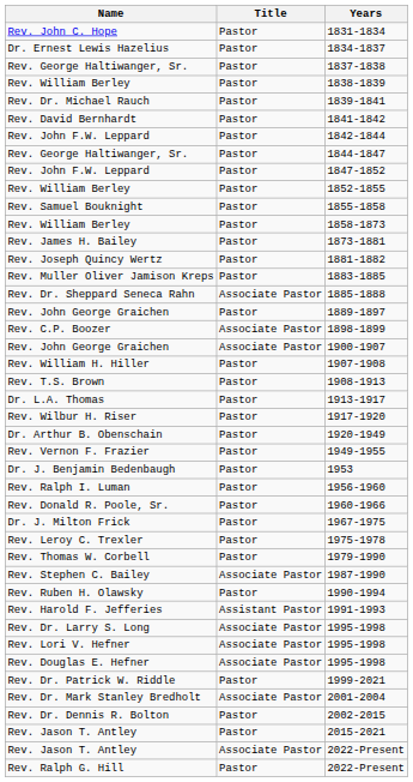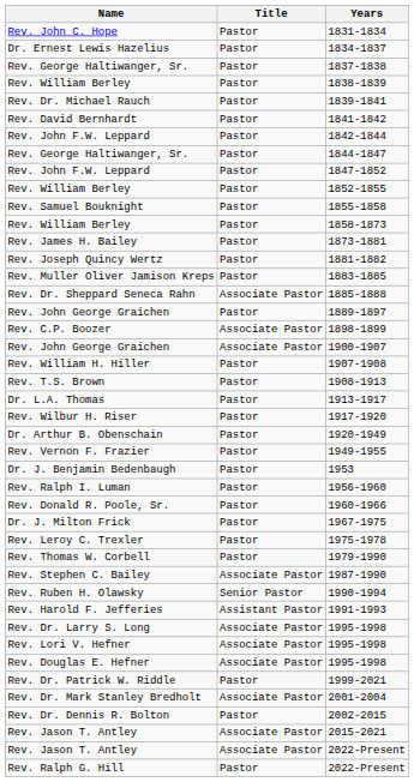 <table class="wikitable sortable">
 <tr>
 <th>Name</th>
 <th>Title</th>
 <th>Years</th>
 </tr>
 <tr>
 <td><a href='#'>Rev. John C. Hope</a></td>
 <td>Pastor</td>
 <td>1831-1834</td>
 </tr>
 <tr>
 <td>Dr. Ernest Lewis Hazelius</td>
 <td>Pastor</td>
 <td>1834-1837</td>
 </tr>
 <tr>
 <td>Rev. George Haltiwanger, Sr.</td>
 <td>Pastor</td>
 <td>1837-1838</td>
 </tr>
 <tr>
 <td>Rev. William Berley</td>
 <td>Pastor</td>
 <td>1838-1839</td>
 </tr>
 <tr>
 <td>Rev. Dr. Michael Rauch</td>
 <td>Pastor</td>
 <td>1839-1841</td>
 </tr>
 <tr>
 <td>Rev. David Bernhardt</td>
 <td>Pastor</td>
 <td>1841-1842</td>
 </tr>
 <tr>
 <td>Rev. John F.W. Leppard</td>
 <td>Pastor</td>
 <td>1842-1844</td>
 </tr>
 <tr>
 <td>Rev. George Haltiwanger, Sr.</td>
 <td>Pastor</td>
 <td>1844-1847</td>
 </tr>
 <tr>
 <td>Rev. John F.W. Leppard</td>
 <td>Pastor</td>
 <td>1847-1852</td>
 </tr>
 <tr>
 <td>Rev. William Berley</td>
 <td>Pastor</td>
 <td>1852-1855</td>
 </tr>
 <tr>
 <td>Rev. Samuel Bouknight</td>
 <td>Pastor</td>
 <td>1855-1858</td>
 </tr>
 <tr>
 <td>Rev. William Berley</td>
 <td>Pastor</td>
 <td>1858-1873</td>
 </tr>
 <tr>
 <td>Rev. James H. Bailey</td>
 <td>Pastor</td>
 <td>1873-1881</td>
 </tr>
 <tr>
 <td>Rev. Joseph Quincy Wertz</td>
 <td>Pastor</td>
 <td>1881-1882</td>
 </tr>
 <tr>
 <td>Rev. Muller Oliver Jamison Kreps</td>
 <td>Pastor</td>
 <td>1883-1885</td>
 </tr>
 <tr>
 <td>Rev. Dr. Sheppard Seneca Rahn</td>
 <td>Associate Pastor</td>
 <td>1885-1888</td>
 </tr>
 <tr>
 <td>Rev. John George Graichen</td>
 <td>Pastor</td>
 <td>1889-1897</td>
 </tr>
 <tr>
 <td>Rev. C.P. Boozer</td>
 <td>Associate Pastor</td>
 <td>1898-1899</td>
 </tr>
 <tr>
 <td>Rev. John George Graichen</td>
 <td>Associate Pastor</td>
 <td>1900-1907</td>
 </tr>
 <tr>
 <td>Rev. William H. Hiller</td>
 <td>Pastor</td>
 <td>1907-1908</td>
 </tr>
 <tr>
 <td>Rev. T.S. Brown</td>
 <td>Pastor</td>
 <td>1908-1913</td>
 </tr>
 <tr>
 <td>Dr. L.A. Thomas</td>
 <td>Pastor</td>
 <td>1913-1917</td>
 </tr>
 <tr>
 <td>Rev. Wilbur H. Riser</td>
 <td>Pastor</td>
 <td>1917-1920</td>
 </tr>
 <tr>
 <td>Dr. Arthur B. Obenschain</td>
 <td>Pastor</td>
 <td>1920-1949</td>
 </tr>
 <tr>
 <td>Rev. Vernon F. Frazier</td>
 <td>Pastor</td>
 <td>1949-1955  </td>
 </tr>
 <tr>
 <td>Dr. J. Benjamin Bedenbaugh</td>
 <td>Pastor</td>
 <td>1953</td>
 </tr>
 <tr>
 <td>Rev. Ralph I. Luman</td>
 <td>Pastor</td>
 <td>1956-1960</td>
 </tr>
 <tr>
 <td>Rev. Donald R. Poole, Sr.</td>
 <td>Pastor</td>
 <td>1960-1966</td>
 </tr>
 <tr>
 <td>Dr. J. Milton Frick</td>
 <td>Pastor</td>
 <td>1967-1975</td>
 </tr>
 <tr>
 <td>Rev. Leroy C. Trexler</td>
 <td>Pastor</td>
 <td>1975-1978</td>
 </tr>
 <tr>
 <td>Rev. Thomas W. Corbell</td>
 <td>Pastor</td>
 <td>1979-1990</td>
 </tr>
 <tr>
 <td>Rev. Stephen C. Bailey</td>
 <td>Associate Pastor</td>
 <td>1987-1990</td>
 </tr>
 <tr>
 <td>Rev. Ruben H. Olawsky</td>
-<td>Pastor</td>
+<td>Senior Pastor</td>
 <td>1990-1994</td>
 </tr>
 <tr>
 <td>Rev. Harold F. Jefferies</td>
 <td>Assistant Pastor</td>
 <td>1991-1993</td>
 </tr>
 <tr>
 <td>Rev. Dr. Larry S. Long</td>
 <td>Associate Pastor</td>
 <td>1995-1998</td>
 </tr>
 <tr>
 <td>Rev. Lori V. Hefner</td>
 <td>Associate Pastor</td>
 <td>1995-1998</td>
 </tr>
 <tr>
 <td>Rev. Douglas E. Hefner</td>
 <td>Associate Pastor</td>
 <td>1995-1998</td>
 </tr>
 <tr>
 <td>Rev. Dr. Patrick W. Riddle</td>
 <td>Pastor</td>
 <td>1999-2021</td>
 </tr>
 <tr>
 <td>Rev. Dr. Mark Stanley Bredholt</td>
 <td>Associate Pastor</td>
 <td>2001-2004</td>
 </tr>
 <tr>
 <td>Rev. Dr. Dennis R. Bolton</td>
 <td>Pastor</td>
 <td>2002-2015</td>
 </tr>
 <tr>
 <td>Rev. Jason T. Antley</td>
-<td>Pastor</td>
+<td>Associate Pastor</td>
 <td>2015-2021</td>
 </tr>
 <tr>
 <td>Rev. Jason T. Antley</td>
 <td>Associate Pastor</td>
 <td>2022-Present</td>
 </tr>
 <tr>
 <td>Rev. Ralph G. Hill</td>
 <td>Pastor</td>
 <td>2022-Present</td>
 </tr>
 </table>
